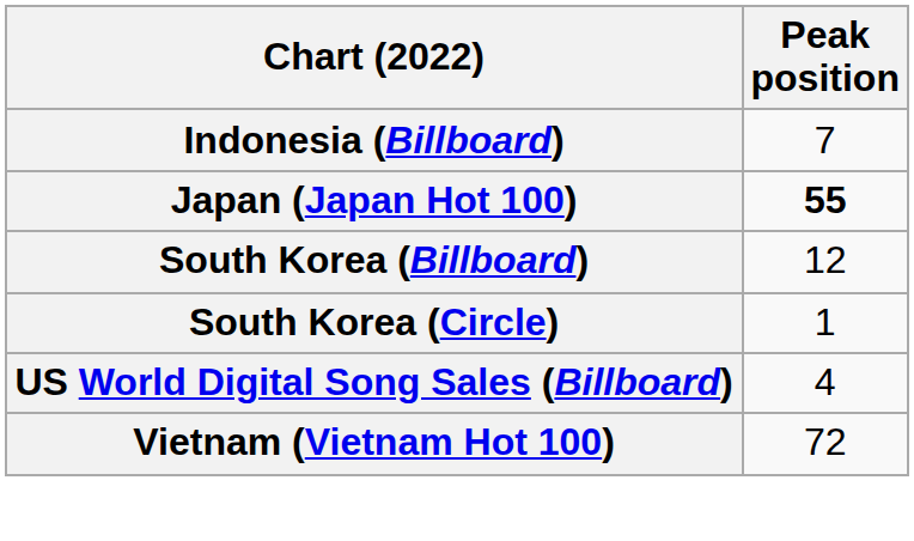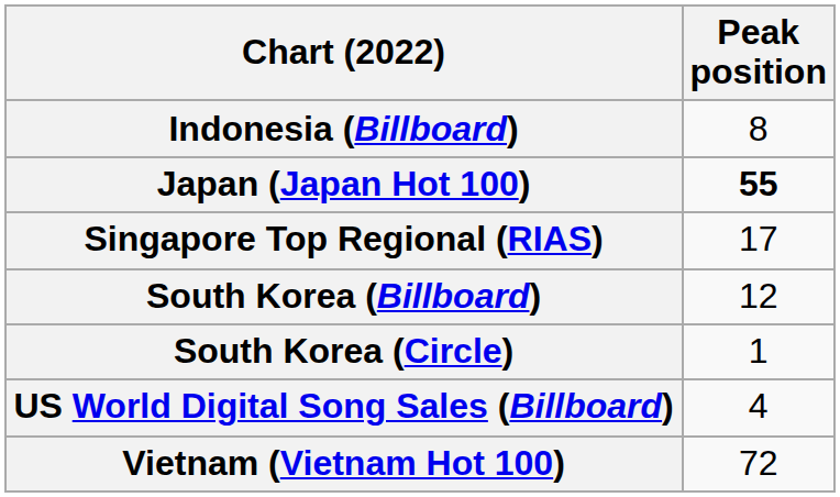 <table class="wikitable sortable plainrowheaders" style="text-align:center">
 <tr>
 <th scope="col">Chart (2022)</th>
 <th scope="col">Peak<br>position</th>
 </tr>
 <tr>
 <th scope="row">Indonesia (<em><a href='#'>Billboard</a></em>)</th>
-<td>7</td>
+<td>8</td>
 </tr>
 <tr>
 <th scope="row">Japan (<a href='#'>Japan Hot 100</a>)</th>
 <td><strong>55</strong></td>
+</tr>
+<tr>
+<th scope="row">Singapore Top Regional (<a href='#'>RIAS</a>)</th>
+<td>17</td>
 </tr>
 <tr>
 <th scope="row">South Korea (<em><a href='#'>Billboard</a></em>)</th>
 <td>12</td>
 </tr>
 <tr>
 <th scope="row">South Korea (<a href='#'>Circle</a>)</th>
 <td>1</td>
 </tr>
 <tr>
 <th scope="row">US <a href='#'>World Digital Song Sales</a> (<a href='#'><em>Billboard</em></a>)</th>
 <td>4</td>
 </tr>
 <tr>
 <th scope="row">Vietnam (<a href='#'>Vietnam Hot 100</a>)</th>
 <td>72</td>
 </tr>
 <tr>
 </tr>
 </table>
